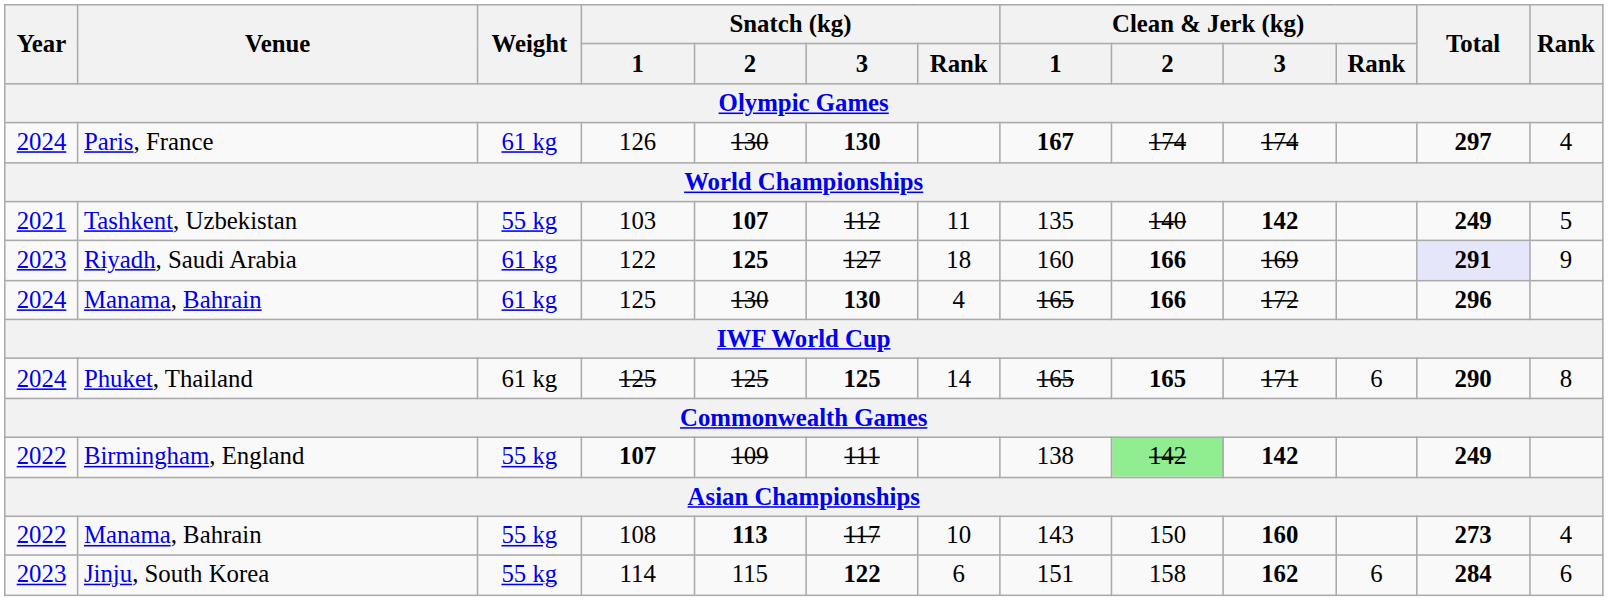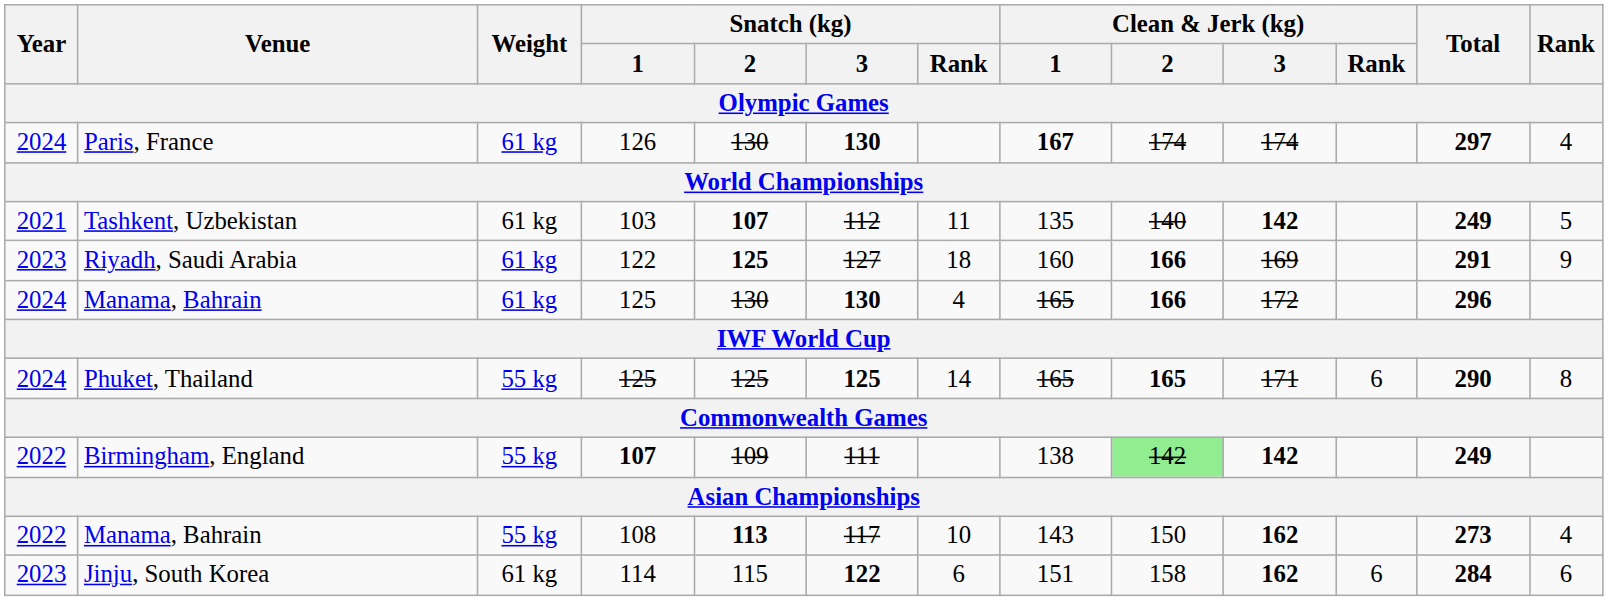 <table class="wikitable" style="text-align:center;">
 <tr>
 <th rowspan=2 width=40>Year</th>
 <th rowspan=2 width=250>Venue</th>
 <th rowspan=2 width=60>Weight</th>
 <th colspan=4>Snatch (kg)</th>
 <th colspan=4>Clean & Jerk (kg)</th>
 <th rowspan=2 width=65>Total</th>
 <th rowspan=2 width=40>Rank</th>
 </tr>
 <tr>
 <th width=65>1</th>
 <th width=65>2</th>
 <th width=65>3</th>
 <th width=45>Rank</th>
 <th width=65>1</th>
 <th width=65>2</th>
 <th width=65>3</th>
 <th width=45>Rank</th>
 </tr>
 <tr>
 <th colspan=13><a href='#'>Olympic Games</a></th>
 </tr>
 <tr>
 <td><a href='#'>2024</a></td>
 <td align=left> <a href='#'>Paris</a>, France</td>
 <td><a href='#'>61 kg</a></td>
 <td>126</td>
 <td><s>130</s></td>
 <td><strong>130</strong></td>
 <td></td>
 <td><strong>167</strong></td>
 <td><s>174</s></td>
 <td><s>174</s></td>
 <td></td>
 <td><strong>297</strong></td>
 <td>4</td>
 </tr>
 <tr>
 <th colspan=15><a href='#'>World Championships</a></th>
 </tr>
 <tr>
 <td><a href='#'>2021</a></td>
 <td align=left> <a href='#'>Tashkent</a>, Uzbekistan</td>
-<td><a href='#'>55 kg</a></td>
+<td>61 kg</td>
 <td>103</td>
 <td><strong>107</strong></td>
 <td><s>112</s></td>
 <td>11</td>
 <td>135</td>
 <td><s>140</s></td>
 <td><strong>142</strong></td>
 <td></td>
 <td><strong>249</strong></td>
 <td>5</td>
 </tr>
 <tr>
 <td><a href='#'>2023</a></td>
 <td align=left> <a href='#'>Riyadh</a>, Saudi Arabia</td>
 <td><a href='#'>61 kg</a></td>
 <td>122</td>
 <td><strong>125</strong></td>
 <td><s>127</s></td>
 <td>18</td>
 <td>160</td>
 <td><strong>166</strong></td>
 <td><s>169</s></td>
 <td></td>
-<td style="background: lavender;"><strong>291</strong></td>
+<td><strong>291</strong></td>
 <td>9</td>
 </tr>
 <tr>
 <td><a href='#'>2024</a></td>
 <td align=left> <a href='#'>Manama</a>, <a href='#'>Bahrain</a></td>
 <td><a href='#'>61 kg</a></td>
 <td>125</td>
 <td><s>130</s></td>
 <td><strong>130</strong></td>
 <td>4</td>
 <td><s>165</s></td>
 <td><strong>166</strong></td>
 <td><s>172</s></td>
 <td></td>
 <td><strong>296</strong></td>
 <td></td>
 </tr>
 <tr>
 <th colspan=13><a href='#'>IWF World Cup</a></th>
 </tr>
 <tr>
 <td><a href='#'>2024</a></td>
 <td align=left> <a href='#'>Phuket</a>, Thailand</td>
-<td>61 kg</td>
+<td><a href='#'>55 kg</a></td>
 <td><s>125</s></td>
 <td><s>125</s></td>
 <td><strong>125</strong></td>
 <td>14</td>
 <td><s>165</s></td>
 <td><strong>165</strong></td>
 <td><s>171</s></td>
 <td>6</td>
 <td><strong>290</strong></td>
 <td>8</td>
 </tr>
 <tr>
 <th colspan=13><a href='#'>Commonwealth Games</a></th>
 </tr>
 <tr>
 <td><a href='#'>2022</a></td>
 <td align=left> <a href='#'>Birmingham</a>, England</td>
 <td><a href='#'>55 kg</a></td>
 <td><strong>107</strong></td>
 <td><s>109</s></td>
 <td><s>111</s></td>
 <td></td>
 <td>138</td>
 <td style="background: lightgreen;"><s>142</s></td>
 <td><strong>142</strong></td>
 <td></td>
 <td><strong>249</strong></td>
 <td></td>
 </tr>
 <tr>
 <th colspan=13><a href='#'>Asian Championships</a></th>
 </tr>
 <tr>
 <td><a href='#'>2022</a></td>
 <td align=left><a href='#'>Manama</a>, Bahrain</td>
 <td><a href='#'>55 kg</a></td>
 <td>108</td>
 <td><strong>113</strong></td>
 <td><s>117</s></td>
 <td>10</td>
 <td>143</td>
 <td>150</td>
-<td><strong>160</strong></td>
+<td><strong>162</strong></td>
 <td></td>
 <td><strong>273</strong></td>
 <td>4</td>
 </tr>
 <tr>
 <td><a href='#'>2023</a></td>
 <td align=left><a href='#'>Jinju</a>, South Korea</td>
-<td><a href='#'>55 kg</a></td>
+<td>61 kg</td>
 <td>114</td>
 <td>115</td>
 <td><strong>122</strong></td>
 <td>6</td>
 <td>151</td>
 <td>158</td>
 <td><strong>162</strong></td>
 <td>6</td>
 <td><strong>284</strong></td>
 <td>6</td>
 </tr>
 </table>
